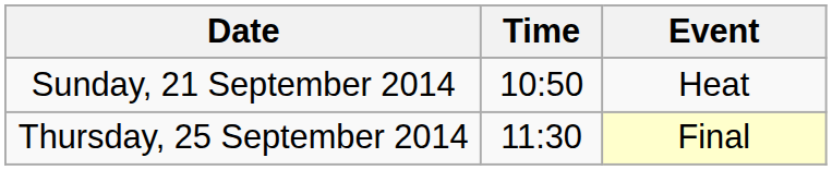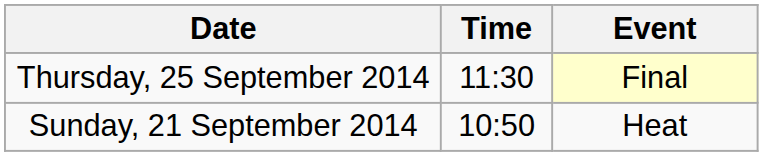 <table class = "wikitable" style="text-align:center;">
 <tr>
 <th width=220>Date</th>
 <th width=50>Time</th>
 <th width=100>Event</th>
 </tr>
 <tr>
+<td>Thursday, 25 September 2014</td>
+<td>11:30</td>
+<td bgcolor=ffffcc>Final</td>
+</tr>
+<tr>
 <td>Sunday, 21 September 2014</td>
 <td>10:50</td>
 <td>Heat</td>
 </tr>
-<tr>
-<td>Thursday, 25 September 2014</td>
-<td>11:30</td>
-<td bgcolor=ffffcc>Final</td>
-</tr>
 </table>
